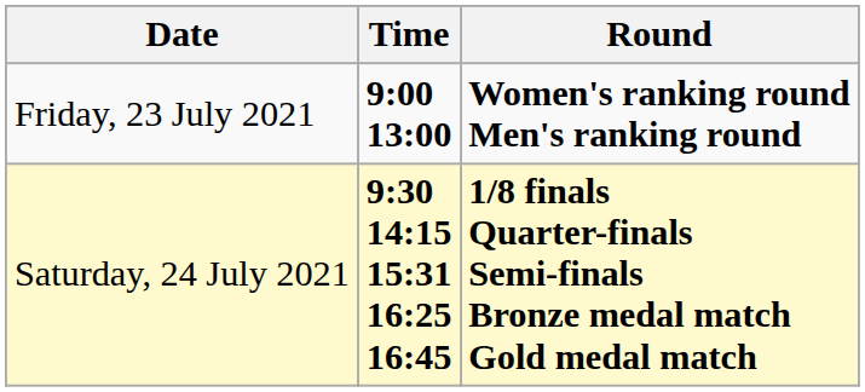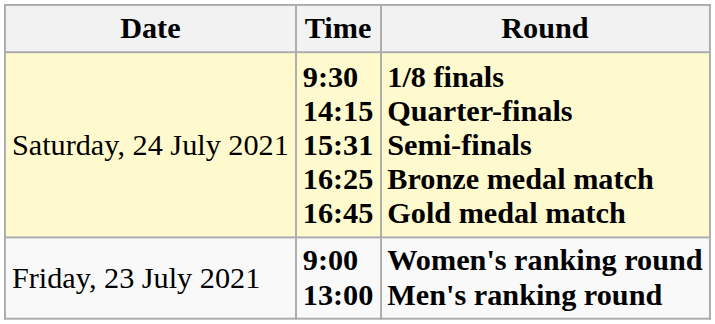 <table class="wikitable">
 <tr>
 <th>Date</th>
 <th>Time</th>
 <th>Round</th>
 </tr>
+<tr style=background:lemonchiffon>
+<td>Saturday, 24 July 2021</td>
+<td><strong>9:30</strong><br><strong>14:15</strong><br><strong>15:31</strong><br><strong>16:25</strong><br><strong>16:45</strong></td>
+<td><strong>1/8 finals</strong><br><strong>Quarter-finals</strong><br><strong>Semi-finals</strong><br><strong>Bronze medal match</strong><br><strong>Gold medal match</strong></td>
+</tr>
 <tr>
 <td>Friday, 23 July 2021</td>
 <td><strong>9:00</strong><br><strong>13:00</strong></td>
 <td><strong>Women's ranking round</strong><br><strong>Men's ranking round</strong></td>
 </tr>
-<tr style=background:lemonchiffon>
-<td>Saturday, 24 July 2021</td>
-<td><strong>9:30</strong><br><strong>14:15</strong><br><strong>15:31</strong><br><strong>16:25</strong><br><strong>16:45</strong></td>
-<td><strong>1/8 finals</strong><br><strong>Quarter-finals</strong><br><strong>Semi-finals</strong><br><strong>Bronze medal match</strong><br><strong>Gold medal match</strong></td>
-</tr>
 </table>
